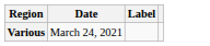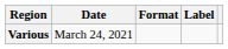 <table class="wikitable plainrowheaders">
 <tr>
 <th scope="col">Region</th>
 <th scope="col">Date</th>
+<th scope="col">Format</th>
 <th scope="col">Label</th>
 <th scope="col"></th>
 </tr>
 <tr>
 <th scope="row">Various</th>
 <td>March 24, 2021</td>
 <td></td>
 <td></td>
+<td></td>
 </tr>
 </table>
